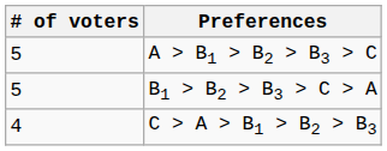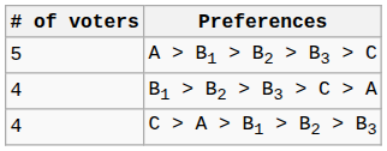 <table class="wikitable">
 <tr>
 <th># of voters</th>
 <th>Preferences</th>
 </tr>
 <tr>
 <td>5</td>
 <td>A > B<sub>1</sub> > B<sub>2</sub> > B<sub>3</sub> > C</td>
 </tr>
 <tr>
-<td>5</td>
+<td>4</td>
 <td>B<sub>1</sub> > B<sub>2</sub> > B<sub>3</sub> > C > A</td>
 </tr>
 <tr>
 <td>4</td>
 <td>C > A > B<sub>1</sub> > B<sub>2</sub> > B<sub>3</sub></td>
 </tr>
 </table>
